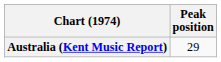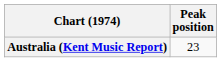 <table class="wikitable plainrowheaders" style="text-align:center">
 <tr>
 <th>Chart (1974)</th>
 <th>Peak<br>position</th>
 </tr>
 <tr>
 <th scope="row">Australia (<a href='#'>Kent Music Report</a>)</th>
-<td>29</td>
+<td>23</td>
 </tr>
 </table>
